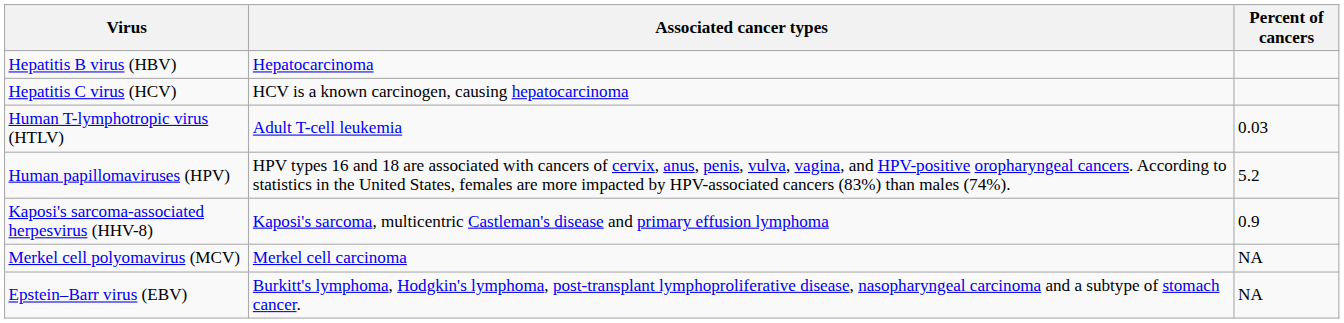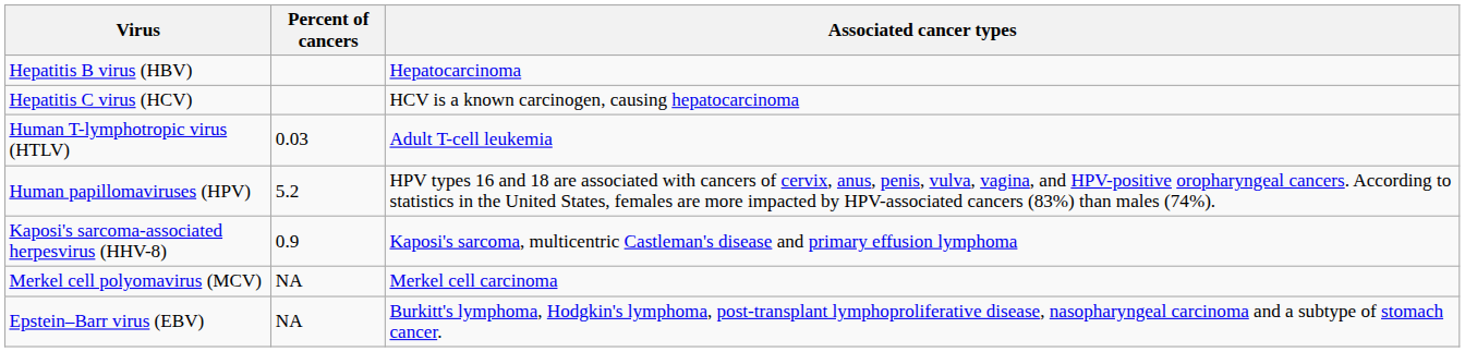 <table class=wikitable>
 <tr>
 <th>Virus</th>
+<th>Percent of cancers</th>
 <th>Associated cancer types</th>
-<th>Percent of cancers</th>
 </tr>
 <tr>
 <td><a href='#'>Hepatitis B virus</a> (HBV)</td>
+<td></td>
 <td><a href='#'>Hepatocarcinoma</a></td>
-<td></td>
 </tr>
 <tr>
 <td><a href='#'>Hepatitis C virus</a> (HCV)</td>
+<td></td>
 <td>HCV is a known carcinogen, causing <a href='#'>hepatocarcinoma</a></td>
-<td></td>
 </tr>
 <tr>
 <td><a href='#'>Human T-lymphotropic virus</a> (HTLV)</td>
+<td>0.03</td>
 <td><a href='#'>Adult T-cell leukemia</a></td>
-<td>0.03</td>
 </tr>
 <tr>
 <td><a href='#'>Human papillomaviruses</a> (HPV)</td>
+<td>5.2</td>
 <td>HPV types 16 and 18 are associated with cancers of <a href='#'>cervix</a>, <a href='#'>anus</a>, <a href='#'>penis</a>, <a href='#'>vulva</a>, <a href='#'>vagina</a>, and <a href='#'>HPV-positive</a> <a href='#'>oropharyngeal cancers</a>. According to statistics in the United States, females are more impacted by HPV-associated cancers (83%) than males (74%).</td>
-<td>5.2</td>
 </tr>
 <tr>
 <td><a href='#'>Kaposi's sarcoma-associated herpesvirus</a> (HHV-8)</td>
+<td>0.9</td>
 <td><a href='#'>Kaposi's sarcoma</a>, multicentric <a href='#'>Castleman's disease</a> and <a href='#'>primary effusion lymphoma</a></td>
-<td>0.9</td>
 </tr>
 <tr>
 <td><a href='#'>Merkel cell polyomavirus</a> (MCV)</td>
+<td>NA</td>
 <td><a href='#'>Merkel cell carcinoma</a></td>
-<td>NA</td>
 </tr>
 <tr>
 <td><a href='#'>Epstein–Barr virus</a> (EBV)</td>
+<td>NA</td>
 <td><a href='#'>Burkitt's lymphoma</a>, <a href='#'>Hodgkin's lymphoma</a>, <a href='#'>post-transplant lymphoproliferative disease</a>, <a href='#'>nasopharyngeal carcinoma</a> and a subtype of <a href='#'>stomach cancer</a>.</td>
-<td>NA</td>
 </tr>
 </table>
